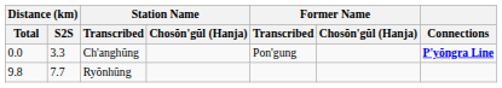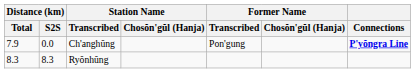 <table class="wikitable" style="font-size:90%;">
 <tr>
 <th colspan="2">Distance (km)</th>
 <th colspan="2">Station Name</th>
 <th colspan="2">Former Name</th>
 <th></th>
 </tr>
 <tr>
 <th>Total</th>
 <th>S2S</th>
 <th>Transcribed</th>
 <th>Chosŏn'gŭl (Hanja)</th>
 <th>Transcribed</th>
 <th>Chosŏn'gŭl (Hanja)</th>
 <th>Connections</th>
 </tr>
 <tr>
+<td>7.9</td>
 <td>0.0</td>
-<td>3.3</td>
 <td>Ch'anghŭng</td>
 <td></td>
 <td>Pon'gung</td>
 <td></td>
 <td><strong><a href='#'>P'yŏngra Line</a></strong></td>
 </tr>
 <tr>
-<td>9.8</td>
-<td>7.7</td>
+<td>8.3</td>
+<td>8.3</td>
 <td>Ryŏnhŭng</td>
 <td></td>
 <td></td>
 <td></td>
 <td></td>
 </tr>
 </table>
